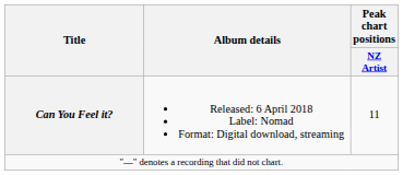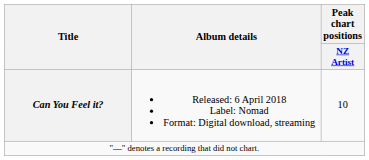 <table class="wikitable plainrowheaders" style="text-align:center;">
 <tr>
 <th scope="col" rowspan="2" style="width:12em;">Title</th>
 <th scope="col" rowspan="2" style="width:18em;">Album details</th>
 <th scope="col" colspan="2">Peak chart positions</th>
 </tr>
 <tr>
 <th scope="col" style="width:3em;font-size:90%;"><a href='#'>NZ<br>Artist</a><br></th>
 </tr>
 <tr>
 <th scope="row"><em>Can You Feel it?</em></th>
 <td><br><ul><li>Released: 6 April 2018</li><li>Label: Nomad</li><li>Format: Digital download, streaming</li></ul></td>
-<td>11</td>
+<td>10</td>
 </tr>
 <tr>
 <td colspan="8" style="font-size:85%;">"—" denotes a recording that did not chart.</td>
 </tr>
 </table>
